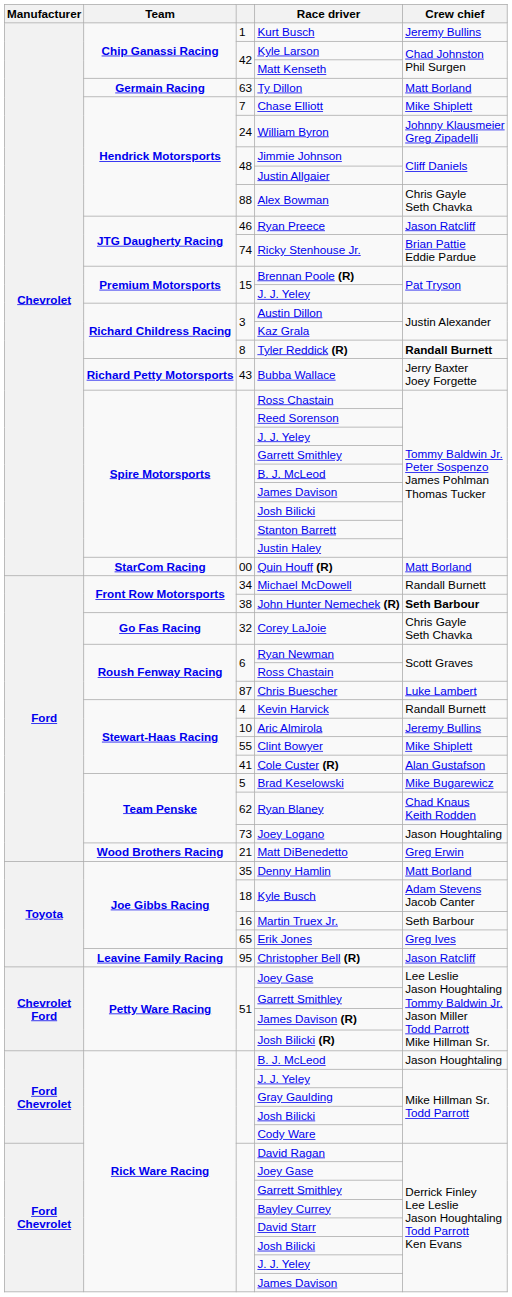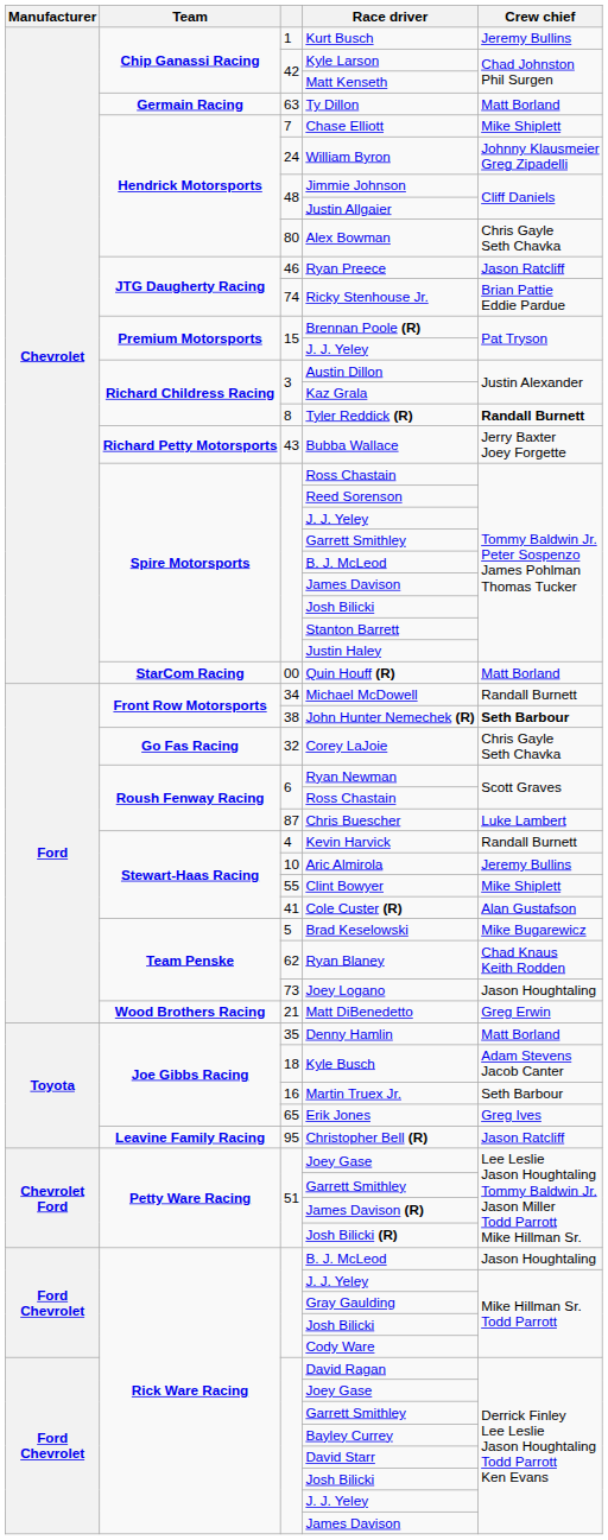 <table class="wikitable" style="font-size: 95%;">
 <tr>
 <th>Manufacturer</th>
 <th>Team</th>
 <th></th>
 <th>Race driver</th>
 <th>Crew chief</th>
 </tr>
 <tr>
 <th rowspan=27><a href='#'>Chevrolet</a></th>
 <td rowspan=3 style="text-align:center;"><strong><a href='#'>Chip Ganassi Racing</a></strong></td>
 <td>1</td>
 <td><a href='#'>Kurt Busch</a></td>
 <td><a href='#'>Jeremy Bullins</a></td>
 </tr>
 <tr>
 <td rowspan=2>42</td>
 <td><a href='#'>Kyle Larson</a> <small></small></td>
 <td rowspan=2><a href='#'>Chad Johnston</a> <small></small> <br> Phil Surgen <small></small></td>
 </tr>
 <tr>
 <td><a href='#'>Matt Kenseth</a> <small></small></td>
 </tr>
 <tr>
 <td style="text-align:center;"><strong><a href='#'>Germain Racing</a></strong></td>
 <td>63</td>
 <td><a href='#'>Ty Dillon</a></td>
 <td><a href='#'>Matt Borland</a></td>
 </tr>
 <tr>
 <td rowspan=5 style="text-align:center;"><strong><a href='#'>Hendrick Motorsports</a></strong></td>
 <td>7</td>
 <td><a href='#'>Chase Elliott</a></td>
 <td><a href='#'>Mike Shiplett</a></td>
 </tr>
 <tr>
 <td>24</td>
 <td><a href='#'>William Byron</a></td>
 <td><a href='#'>Johnny Klausmeier</a> <small></small> <br> <a href='#'>Greg Zipadelli</a> <small></small></td>
 </tr>
 <tr>
 <td rowspan=2>48</td>
 <td><a href='#'>Jimmie Johnson</a> <small></small></td>
 <td rowspan=2><a href='#'>Cliff Daniels</a></td>
 </tr>
 <tr>
 <td><a href='#'>Justin Allgaier</a> <small></small></td>
 </tr>
 <tr>
-<td>88</td>
+<td>80</td>
 <td><a href='#'>Alex Bowman</a></td>
 <td>Chris Gayle <small></small> <br> Seth Chavka <small></small></td>
 </tr>
 <tr>
 <td rowspan=2 style="text-align:center;"><strong><a href='#'>JTG Daugherty Racing</a></strong></td>
 <td>46</td>
 <td><a href='#'>Ryan Preece</a></td>
 <td><a href='#'>Jason Ratcliff</a></td>
 </tr>
 <tr>
 <td>74</td>
 <td><a href='#'>Ricky Stenhouse Jr.</a></td>
 <td><a href='#'>Brian Pattie</a> <small></small> <br> Eddie Pardue <small></small></td>
 </tr>
 <tr>
 <td rowspan=2 style="text-align:center;"><strong><a href='#'>Premium Motorsports</a></strong></td>
 <td rowspan=2>15</td>
 <td><a href='#'>Brennan Poole</a> <strong>(R)</strong> <small></small></td>
 <td rowspan=2><a href='#'>Pat Tryson</a></td>
 </tr>
 <tr>
 <td><a href='#'>J. J. Yeley</a> <small></small></td>
 </tr>
 <tr>
 <td rowspan=3 style="text-align:center;"><strong><a href='#'>Richard Childress Racing</a></strong></td>
 <td rowspan=2>3</td>
 <td><a href='#'>Austin Dillon</a> <small></small></td>
 <td rowspan=2>Justin Alexander</td>
 </tr>
 <tr>
 <td><a href='#'>Kaz Grala</a> <small></small></td>
 </tr>
 <tr>
 <td>8</td>
 <td><a href='#'>Tyler Reddick</a> <strong>(R)</strong></td>
 <td><strong>Randall Burnett</strong></td>
 </tr>
 <tr>
 <td style="text-align:center;"><strong><a href='#'>Richard Petty Motorsports</a></strong></td>
 <td>43</td>
 <td><a href='#'>Bubba Wallace</a></td>
 <td>Jerry Baxter <small></small> <br> Joey Forgette <small></small></td>
 </tr>
 <tr>
 <td rowspan=9 style="text-align:center;"><strong><a href='#'>Spire Motorsports</a></strong></td>
 <td rowspan=9></td>
 <td><a href='#'>Ross Chastain</a> <small></small></td>
 <td rowspan=9><a href='#'>Tommy Baldwin Jr.</a> <small></small> <br> <a href='#'>Peter Sospenzo</a> <small></small> <br> James Pohlman <small></small> <br> Thomas Tucker <small></small></td>
 </tr>
 <tr>
 <td><a href='#'>Reed Sorenson</a> <small></small></td>
 </tr>
 <tr>
 <td><a href='#'>J. J. Yeley</a> <small></small></td>
 </tr>
 <tr>
 <td><a href='#'>Garrett Smithley</a> <small></small></td>
 </tr>
 <tr>
 <td><a href='#'>B. J. McLeod</a> <small></small></td>
 </tr>
 <tr>
 <td><a href='#'>James Davison</a> <small></small></td>
 </tr>
 <tr>
 <td><a href='#'>Josh Bilicki</a> <small></small></td>
 </tr>
 <tr>
 <td><a href='#'>Stanton Barrett</a> <small></small></td>
 </tr>
 <tr>
 <td><a href='#'>Justin Haley</a> <small></small></td>
 </tr>
 <tr>
 <td style="text-align:center;"><strong><a href='#'>StarCom Racing</a></strong></td>
 <td>00</td>
 <td><a href='#'>Quin Houff</a> <strong>(R)</strong></td>
 <td><a href='#'>Matt Borland</a></td>
 </tr>
 <tr>
 <th rowspan=14><a href='#'>Ford</a></th>
 <td rowspan=2 style="text-align:center;"><strong><a href='#'>Front Row Motorsports</a></strong></td>
 <td>34</td>
 <td><a href='#'>Michael McDowell</a></td>
 <td>Randall Burnett</td>
 </tr>
 <tr>
 <td>38</td>
 <td><a href='#'>John Hunter Nemechek</a> <strong>(R)</strong></td>
 <td><strong>Seth Barbour</strong></td>
 </tr>
 <tr>
 <td style="text-align:center;"><strong><a href='#'>Go Fas Racing</a></strong></td>
 <td>32</td>
 <td><a href='#'>Corey LaJoie</a></td>
 <td>Chris Gayle <small></small> <br> Seth Chavka <small></small></td>
 </tr>
 <tr>
 <td rowspan=3 style="text-align:center;"><strong><a href='#'>Roush Fenway Racing</a></strong></td>
 <td rowspan=2>6</td>
 <td><a href='#'>Ryan Newman</a> <small></small></td>
 <td rowspan=2>Scott Graves</td>
 </tr>
 <tr>
 <td><a href='#'>Ross Chastain</a> <small></small></td>
 </tr>
 <tr>
 <td>87</td>
 <td><a href='#'>Chris Buescher</a></td>
 <td><a href='#'>Luke Lambert</a></td>
 </tr>
 <tr>
 <td rowspan=4 style="text-align:center;"><strong><a href='#'>Stewart-Haas Racing</a></strong></td>
 <td>4</td>
 <td><a href='#'>Kevin Harvick</a></td>
 <td>Randall Burnett</td>
 </tr>
 <tr>
 <td>10</td>
 <td><a href='#'>Aric Almirola</a></td>
 <td><a href='#'>Jeremy Bullins</a></td>
 </tr>
 <tr>
 <td>55</td>
 <td><a href='#'>Clint Bowyer</a></td>
 <td><a href='#'>Mike Shiplett</a></td>
 </tr>
 <tr>
 <td>41</td>
 <td><a href='#'>Cole Custer</a> <strong>(R)</strong></td>
 <td><a href='#'>Alan Gustafson</a></td>
 </tr>
 <tr>
 <td rowspan=3 style="text-align:center;"><strong><a href='#'>Team Penske</a></strong></td>
 <td>5</td>
 <td><a href='#'>Brad Keselowski</a></td>
 <td><a href='#'>Mike Bugarewicz</a></td>
 </tr>
 <tr>
 <td>62</td>
 <td><a href='#'>Ryan Blaney</a></td>
 <td><a href='#'>Chad Knaus</a> <small></small> <br> <a href='#'>Keith Rodden</a> <small></small></td>
 </tr>
 <tr>
 <td>73</td>
 <td><a href='#'>Joey Logano</a></td>
 <td>Jason Houghtaling</td>
 </tr>
 <tr>
 <td style="text-align:center;"><strong><a href='#'>Wood Brothers Racing</a></strong></td>
 <td>21</td>
 <td><a href='#'>Matt DiBenedetto</a></td>
 <td><a href='#'>Greg Erwin</a></td>
 </tr>
 <tr>
 <th rowspan=5><a href='#'>Toyota</a></th>
 <td rowspan=4 style="text-align:center;"><strong><a href='#'>Joe Gibbs Racing</a></strong></td>
 <td>35</td>
 <td><a href='#'>Denny Hamlin</a></td>
 <td><a href='#'>Matt Borland</a></td>
 </tr>
 <tr>
 <td>18</td>
 <td><a href='#'>Kyle Busch</a></td>
 <td><a href='#'>Adam Stevens</a> <small></small> <br> Jacob Canter <small></small></td>
 </tr>
 <tr>
 <td>16</td>
 <td><a href='#'>Martin Truex Jr.</a></td>
 <td>Seth Barbour</td>
 </tr>
 <tr>
 <td>65</td>
 <td><a href='#'>Erik Jones</a></td>
 <td><a href='#'>Greg Ives</a></td>
 </tr>
 <tr>
 <td style="text-align:center;"><strong><a href='#'>Leavine Family Racing</a></strong></td>
 <td>95</td>
 <td><a href='#'>Christopher Bell</a> <strong>(R)</strong></td>
 <td><a href='#'>Jason Ratcliff</a></td>
 </tr>
 <tr>
 <th rowspan=4><a href='#'>Chevrolet</a> <small></small> <br> <a href='#'>Ford</a> <small></small></th>
 <td rowspan=4 style="text-align:center;"><strong><a href='#'>Petty Ware Racing</a></strong></td>
 <td rowspan=4>51</td>
 <td><a href='#'>Joey Gase</a> <small></small></td>
 <td rowspan=4>Lee Leslie <small></small> <br> Jason Houghtaling <small></small> <br> <a href='#'>Tommy Baldwin Jr.</a> <small></small> <br> Jason Miller <small></small> <br> <a href='#'>Todd Parrott</a> <small></small> <br> Mike Hillman Sr. <small></small></td>
 </tr>
 <tr>
 <td><a href='#'>Garrett Smithley</a> <small></small></td>
 </tr>
 <tr>
 <td><a href='#'>James Davison</a> <strong>(R)</strong> <small></small></td>
 </tr>
 <tr>
 <td><a href='#'>Josh Bilicki</a> <strong>(R)</strong> <small></small></td>
 </tr>
 <tr>
 <th rowspan=5><a href='#'>Ford</a> <small></small> <br> <a href='#'>Chevrolet</a> <small></small></th>
 <td rowspan="13" style="text-align:center;"><strong><a href='#'>Rick Ware Racing</a></strong></td>
 <td rowspan=5></td>
 <td><a href='#'>B. J. McLeod</a> <small></small></td>
 <td>Jason Houghtaling</td>
 </tr>
 <tr>
 <td><a href='#'>J. J. Yeley</a> <small></small></td>
 <td rowspan=4>Mike Hillman Sr. <small></small> <br> <a href='#'>Todd Parrott</a> <small></small></td>
 </tr>
 <tr>
 <td><a href='#'>Gray Gaulding</a> <small></small></td>
 </tr>
 <tr>
 <td><a href='#'>Josh Bilicki</a> <small></small></td>
 </tr>
 <tr>
 <td><a href='#'>Cody Ware</a> <small></small></td>
 </tr>
 <tr>
 <th rowspan="8"><a href='#'>Ford</a> <small></small> <br> <a href='#'>Chevrolet</a> <small></small></th>
 <td rowspan="8"></td>
 <td><a href='#'>David Ragan</a> <small></small></td>
 <td rowspan="8">Derrick Finley <small></small> <br>Lee Leslie <small></small> <br>Jason Houghtaling <small></small> <br><a href='#'>Todd Parrott</a> <small></small> <br>Ken Evans <small></small></td>
 </tr>
 <tr>
 <td><a href='#'>Joey Gase</a> <small></small></td>
 </tr>
 <tr>
 <td><a href='#'>Garrett Smithley</a> <small></small></td>
 </tr>
 <tr>
 <td><a href='#'>Bayley Currey</a> <small></small></td>
 </tr>
 <tr>
 <td><a href='#'>David Starr</a> <small></small></td>
 </tr>
 <tr>
 <td><a href='#'>Josh Bilicki</a> <small></small></td>
 </tr>
 <tr>
 <td><a href='#'>J. J. Yeley</a> <small></small></td>
 </tr>
 <tr>
 <td><a href='#'>James Davison</a> <small></small></td>
 </tr>
 </table>
